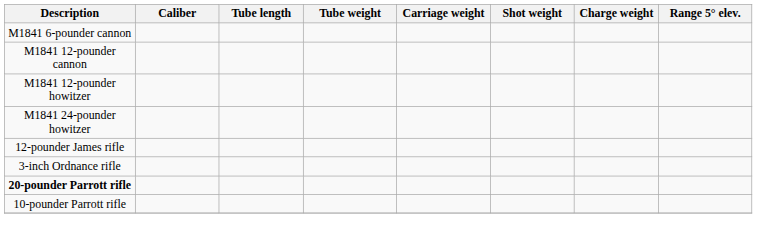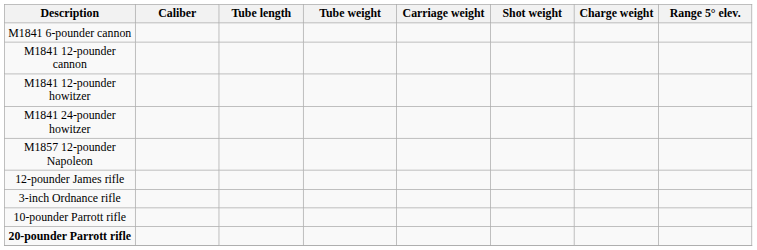 <table class="wikitable" style="text-align:center; width:80%;">
 <tr>
 <th width=14%>Description</th>
 <th width=9%>Caliber</th>
 <th width=9%>Tube length</th>
 <th width=10%>Tube weight</th>
 <th width=10%>Carriage weight</th>
 <th width=9%>Shot weight</th>
 <th width=9%>Charge weight</th>
 <th width=10%>Range 5° elev.</th>
 </tr>
 <tr>
 <td rowspan=1>M1841 6-pounder cannon</td>
 <td></td>
 <td></td>
 <td></td>
 <td></td>
 <td></td>
 <td></td>
 <td></td>
 </tr>
 <tr>
 <td rowspan=1>M1841 12-pounder cannon</td>
 <td></td>
 <td></td>
 <td></td>
 <td></td>
 <td></td>
 <td></td>
 <td></td>
 </tr>
 <tr>
 <td rowspan=1>M1841 12-pounder howitzer</td>
 <td></td>
 <td></td>
 <td></td>
 <td></td>
 <td></td>
 <td></td>
 <td></td>
 </tr>
 <tr>
 <td rowspan=1>M1841 24-pounder howitzer</td>
 <td></td>
 <td></td>
 <td></td>
 <td></td>
 <td></td>
 <td></td>
 <td></td>
 </tr>
 <tr>
+<td rowspan=1>M1857 12-pounder Napoleon</td>
+<td></td>
+<td></td>
+<td></td>
+<td></td>
+<td></td>
+<td></td>
+<td></td>
+</tr>
+<tr>
 <td rowspan=1>12-pounder James rifle</td>
 <td></td>
 <td></td>
 <td></td>
 <td></td>
 <td></td>
 <td></td>
 <td></td>
 </tr>
 <tr>
 <td rowspan=1>3-inch Ordnance rifle</td>
 <td></td>
 <td></td>
 <td></td>
 <td></td>
 <td></td>
 <td></td>
 <td></td>
 </tr>
 <tr>
-<td rowspan=1><strong>20-pounder Parrott rifle</strong></td>
+<td rowspan=1>10-pounder Parrott rifle</td>
 <td></td>
 <td></td>
 <td></td>
 <td></td>
 <td></td>
 <td></td>
 <td></td>
 </tr>
 <tr>
-<td rowspan=1>10-pounder Parrott rifle</td>
+<td rowspan=1><strong>20-pounder Parrott rifle</strong></td>
 <td></td>
 <td></td>
 <td></td>
 <td></td>
 <td></td>
 <td></td>
 <td></td>
 </tr>
 <tr>
 </tr>
 </table>
